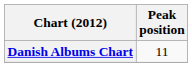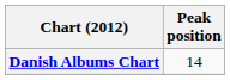 <table class="wikitable sortable plainrowheaders">
 <tr>
 <th scope="col">Chart (2012)</th>
 <th scope="col">Peak<br>position</th>
 </tr>
 <tr>
 <th scope="row"><a href='#'>Danish Albums Chart</a></th>
-<td style="text-align:center;">11</td>
+<td style="text-align:center;">14</td>
 </tr>
 <tr>
 </tr>
 </table>
